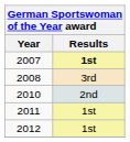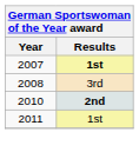 <table class="wikitable collapsible collapsed" style="font-size:90%; text-align:center; float:left; margin:1em  1em 1em 0;">
 <tr>
 <th colspan="2" style="white-space:nowrap; text-align:left;"><a href='#'>German Sportswoman <br> of the Year</a> award  </th>
 </tr>
 <tr>
 <th>Year</th>
 <th>Results</th>
 </tr>
 <tr>
 <td>2007</td>
 <td style="background:#f7f6a8;"><strong>1st</strong></td>
 </tr>
 <tr>
 <td>2008</td>
 <td style="background:#F8E6C4;">3rd</td>
 </tr>
 <tr>
 <td>2010</td>
-<td style="background:#dce5e5;">2nd</td>
+<td style="background:#dce5e5;"><strong>2nd</strong></td>
 </tr>
 <tr>
 <td>2011</td>
 <td style="background:#f7f6a8;">1st</td>
 </tr>
 <tr>
-<td>2012</td>
-<td style="background:#f7f6a8;">1st</td>
-</tr>
-<tr>
 </tr>
 </table>
